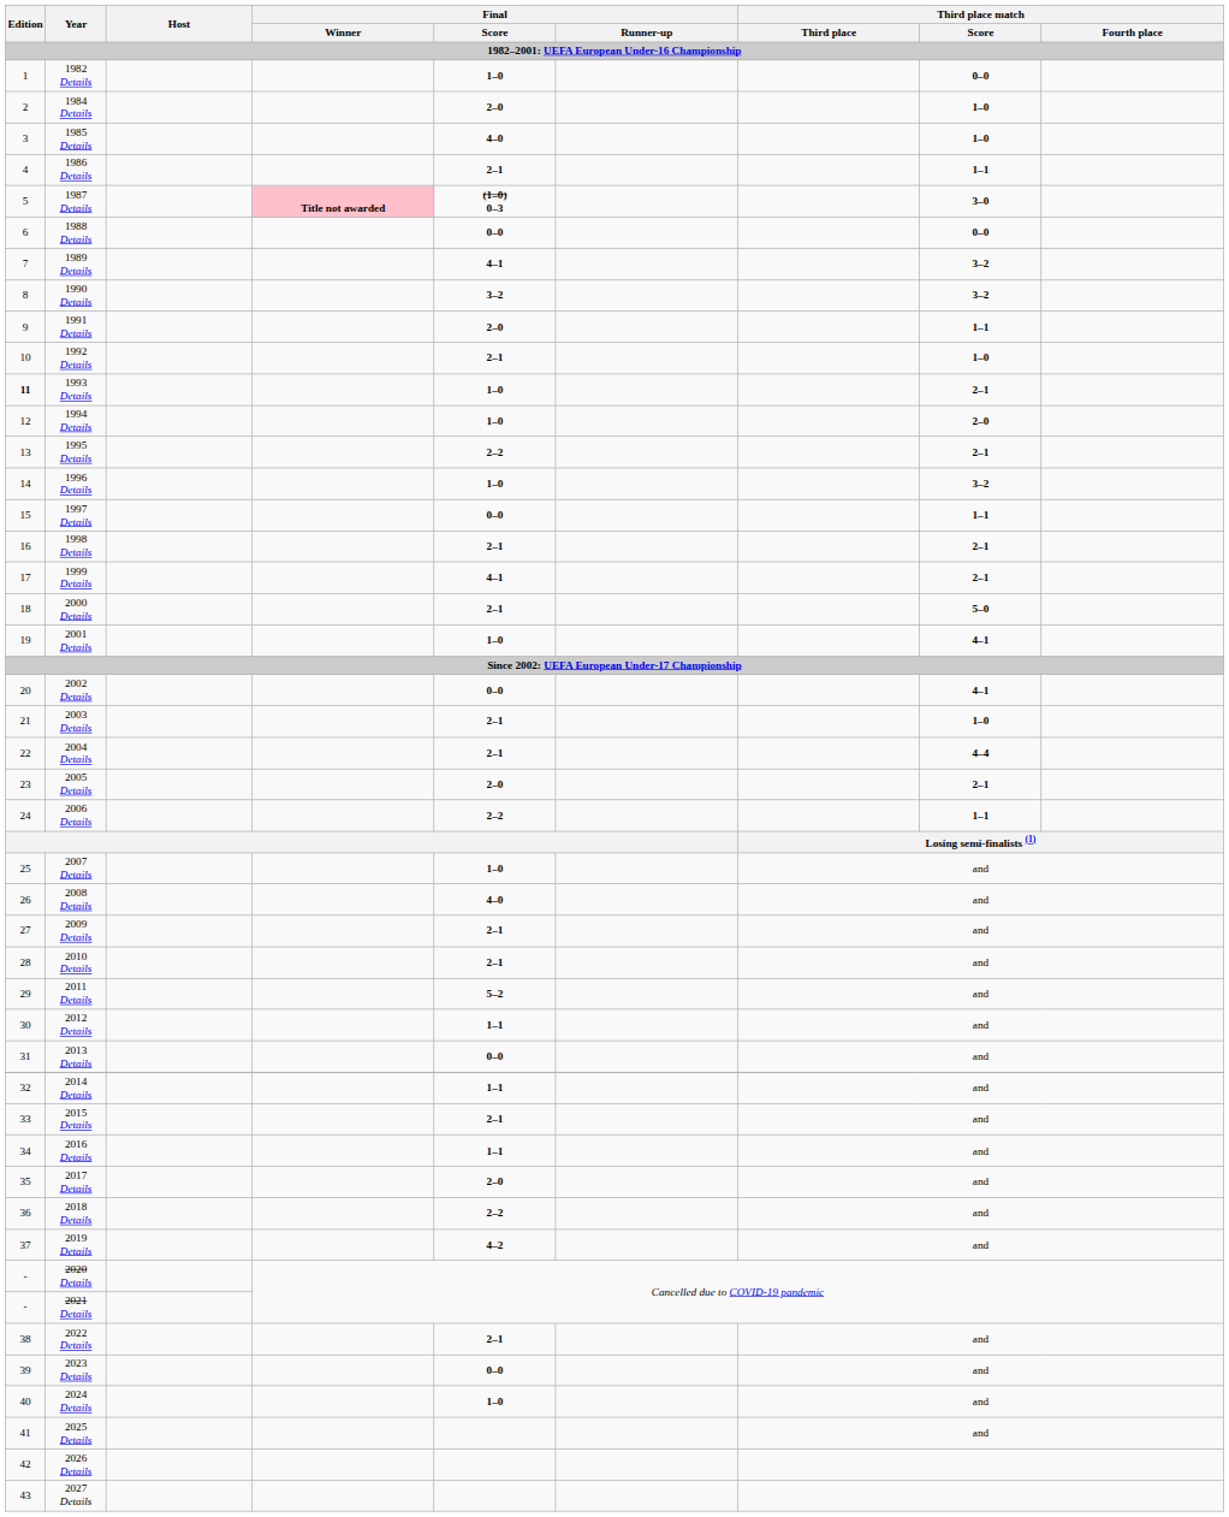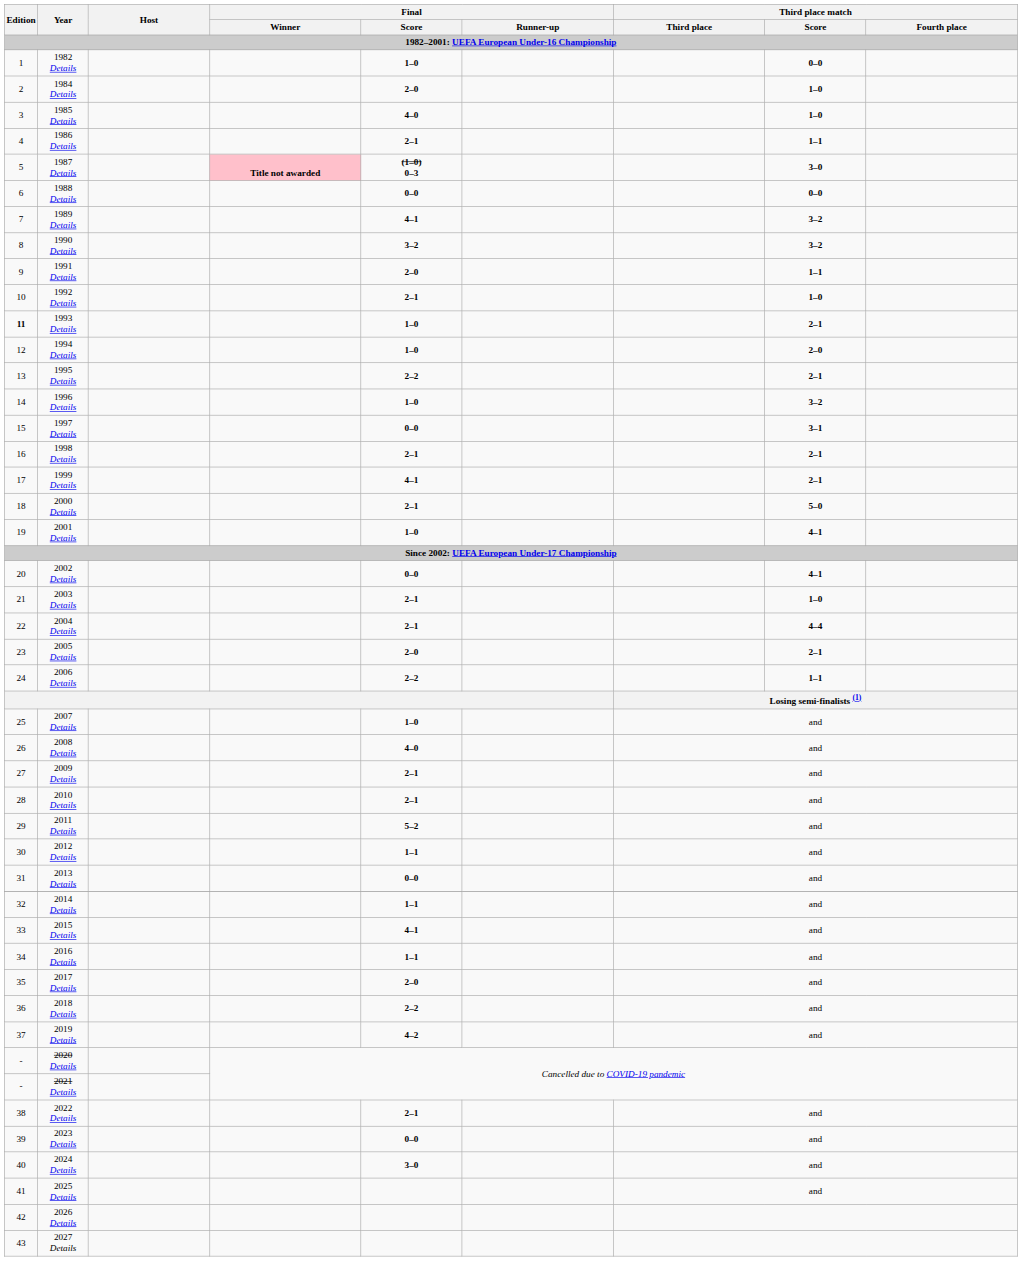 <table class="wikitable" style="font-size: 90%; text-align: center; width: 100%;">
 <tr>
 <th rowspan=2 width=3%>Edition</th>
 <th rowspan="2" width="5%">Year</th>
 <th rowspan="2" width="12%">Host</th>
 <th colspan="3">Final</th>
 <th colspan="3">Third place match</th>
 </tr>
 <tr>
 <th width="15%">Winner</th>
 <th width="10%">Score</th>
 <th width="15%">Runner-up</th>
 <th width="15%">Third place</th>
 <th width="10%">Score</th>
 <th width="15%">Fourth place</th>
 </tr>
 <tr>
 <td colspan="9" bgcolor="#cccccc"align=center><strong>1982–2001: <a href='#'>UEFA European Under-16 Championship</a></strong></td>
 </tr>
 <tr align=center>
 <td>1</td>
 <td>1982<br><em><a href='#'>Details</a></em></td>
 <td></td>
 <td><strong></strong></td>
 <td><strong>1–0</strong></td>
 <td></td>
 <td></td>
 <td><strong>0–0</strong><br></td>
 <td></td>
 </tr>
 <tr align=center>
 <td>2</td>
 <td>1984<br><em><a href='#'>Details</a></em></td>
 <td></td>
 <td><strong></strong></td>
 <td><strong>2–0</strong></td>
 <td></td>
 <td></td>
 <td><strong>1–0</strong></td>
 <td></td>
 </tr>
 <tr align=center>
 <td>3</td>
 <td>1985<br><em><a href='#'>Details</a></em></td>
 <td></td>
 <td><strong></strong></td>
 <td><strong>4–0</strong></td>
 <td></td>
 <td></td>
 <td><strong>1–0</strong></td>
 <td></td>
 </tr>
 <tr align=center>
 <td>4</td>
 <td>1986<br><em><a href='#'>Details</a></em></td>
 <td></td>
 <td><strong></strong></td>
 <td><strong>2–1</strong></td>
 <td></td>
 <td></td>
 <td><strong>1–1</strong><br></td>
 <td></td>
 </tr>
 <tr align=center>
 <td>5</td>
 <td>1987<br><em><a href='#'>Details</a></em></td>
 <td></td>
 <td bgcolor=pink><br><strong>Title not awarded</strong></td>
 <td><strong><s>(1–0)</s><br>0–3</strong></td>
 <td></td>
 <td></td>
 <td><strong>3–0</strong></td>
 <td></td>
 </tr>
 <tr align=center>
 <td>6</td>
 <td>1988<br><em><a href='#'>Details</a></em></td>
 <td></td>
 <td><strong></strong></td>
 <td><strong>0–0</strong><br></td>
 <td></td>
 <td></td>
 <td><strong>0–0</strong><br></td>
 <td></td>
 </tr>
 <tr align=center>
 <td>7</td>
 <td>1989<br><em><a href='#'>Details</a></em></td>
 <td></td>
 <td><strong></strong></td>
 <td><strong>4–1</strong></td>
 <td></td>
 <td></td>
 <td><strong>3–2</strong></td>
 <td></td>
 </tr>
 <tr align=center>
 <td>8</td>
 <td>1990<br><em><a href='#'>Details</a></em></td>
 <td></td>
 <td><strong></strong></td>
 <td><strong>3–2</strong><br></td>
 <td></td>
 <td></td>
 <td><strong>3–2</strong></td>
 <td></td>
 </tr>
 <tr align=center>
 <td>9</td>
 <td>1991<br><em><a href='#'>Details</a></em></td>
 <td></td>
 <td><strong></strong></td>
 <td><strong>2–0</strong></td>
 <td></td>
 <td></td>
 <td><strong>1–1</strong><br></td>
 <td></td>
 </tr>
 <tr align=center>
 <td>10</td>
 <td>1992<br><em><a href='#'>Details</a></em></td>
 <td></td>
 <td><strong></strong></td>
 <td><strong>2–1</strong></td>
 <td></td>
 <td></td>
 <td><strong>1–0</strong></td>
 <td></td>
 </tr>
 <tr align=center>
 <td><strong>11</strong></td>
 <td>1993<br><em><a href='#'>Details</a></em></td>
 <td></td>
 <td><strong></strong></td>
 <td><strong>1–0</strong></td>
 <td></td>
 <td></td>
 <td><strong>2–1</strong></td>
 <td></td>
 </tr>
 <tr align=center>
 <td>12</td>
 <td>1994<br><em><a href='#'>Details</a></em></td>
 <td></td>
 <td><strong></strong></td>
 <td><strong>1–0</strong></td>
 <td></td>
 <td></td>
 <td><strong>2–0</strong></td>
 <td></td>
 </tr>
 <tr align=center>
 <td>13</td>
 <td>1995<br><em><a href='#'>Details</a></em></td>
 <td></td>
 <td><strong></strong></td>
 <td><strong>2–2</strong><br></td>
 <td></td>
 <td></td>
 <td><strong>2–1</strong><br></td>
 <td></td>
 </tr>
 <tr align=center>
 <td>14</td>
 <td>1996<br><em><a href='#'>Details</a></em></td>
 <td></td>
 <td><strong></strong></td>
 <td><strong>1–0</strong></td>
 <td></td>
 <td></td>
 <td><strong>3–2</strong></td>
 <td></td>
 </tr>
 <tr align=center>
 <td>15</td>
 <td>1997<br><em><a href='#'>Details</a></em></td>
 <td></td>
 <td><strong></strong></td>
 <td><strong>0–0</strong><br></td>
 <td></td>
 <td></td>
-<td><strong>1–1</strong><br></td>
+<td><strong>3–1</strong></td>
 <td></td>
 </tr>
 <tr align=center>
 <td>16</td>
 <td>1998<br><em><a href='#'>Details</a></em></td>
 <td></td>
 <td><strong></strong></td>
 <td><strong>2–1</strong></td>
 <td></td>
 <td></td>
 <td><strong>2–1</strong></td>
 <td></td>
 </tr>
 <tr align=center>
 <td>17</td>
 <td>1999<br><em><a href='#'>Details</a></em></td>
 <td></td>
 <td><strong></strong></td>
 <td><strong>4–1</strong></td>
 <td></td>
 <td></td>
 <td><strong>2–1</strong></td>
 <td></td>
 </tr>
 <tr align=center>
 <td>18</td>
 <td>2000<br><em><a href='#'>Details</a></em></td>
 <td></td>
 <td><strong></strong></td>
 <td><strong>2–1</strong><br></td>
 <td></td>
 <td></td>
 <td><strong>5–0</strong></td>
 <td></td>
 </tr>
 <tr align=center>
 <td>19</td>
 <td>2001<br><em><a href='#'>Details</a></em></td>
 <td></td>
 <td><strong></strong></td>
 <td><strong>1–0</strong></td>
 <td></td>
 <td></td>
 <td><strong>4–1</strong></td>
 <td></td>
 </tr>
 <tr>
 <td colspan="9" bgcolor="#cccccc"align=center><strong>Since 2002: <a href='#'>UEFA European Under-17 Championship</a></strong></td>
 </tr>
 <tr align=center>
 <td>20</td>
 <td>2002<br><em><a href='#'>Details</a></em></td>
 <td></td>
 <td><strong></strong></td>
 <td><strong>0–0</strong><br></td>
 <td></td>
 <td></td>
 <td><strong>4–1</strong></td>
 <td></td>
 </tr>
 <tr align=center>
 <td>21</td>
 <td>2003<br><em><a href='#'>Details</a></em></td>
 <td></td>
 <td><strong></strong></td>
 <td><strong>2–1</strong></td>
 <td></td>
 <td></td>
 <td><strong>1–0</strong></td>
 <td></td>
 </tr>
 <tr align=center>
 <td>22</td>
 <td>2004<br><em><a href='#'>Details</a></em></td>
 <td></td>
 <td><strong></strong></td>
 <td><strong>2–1</strong></td>
 <td></td>
 <td></td>
 <td><strong>4–4</strong><br></td>
 <td></td>
 </tr>
 <tr align=center>
 <td>23</td>
 <td>2005<br><em><a href='#'>Details</a></em></td>
 <td></td>
 <td><strong></strong></td>
 <td><strong>2–0</strong></td>
 <td></td>
 <td></td>
 <td><strong>2–1</strong><br></td>
 <td></td>
 </tr>
 <tr align=center>
 <td>24</td>
 <td>2006<br><em><a href='#'>Details</a></em></td>
 <td></td>
 <td><strong></strong></td>
 <td><strong>2–2</strong><br></td>
 <td></td>
 <td></td>
 <td><strong>1–1</strong><br></td>
 <td></td>
 </tr>
 <tr>
 <th colspan=6 width=3%></th>
 <th colspan="3">Losing semi-finalists <sup><a href='#'>(1)</a></sup></th>
 </tr>
 <tr>
 <td>25</td>
 <td>2007<br><em><a href='#'>Details</a></em></td>
 <td></td>
 <td><strong></strong></td>
 <td><strong>1–0</strong></td>
 <td></td>
 <td colspan="3"> and </td>
 </tr>
 <tr align=center>
 <td>26</td>
 <td>2008<br><em><a href='#'>Details</a></em></td>
 <td></td>
 <td><strong></strong></td>
 <td><strong>4–0</strong></td>
 <td></td>
 <td colspan="3"> and </td>
 </tr>
 <tr align=center>
 <td>27</td>
 <td>2009<br><em><a href='#'>Details</a></em></td>
 <td></td>
 <td><strong></strong></td>
 <td><strong>2–1</strong><br></td>
 <td></td>
 <td colspan="3"> and </td>
 </tr>
 <tr align=center>
 <td>28</td>
 <td>2010<br><em><a href='#'>Details</a></em></td>
 <td></td>
 <td><strong></strong></td>
 <td><strong>2–1</strong></td>
 <td></td>
 <td colspan="3"> and </td>
 </tr>
 <tr align=center>
 <td>29</td>
 <td>2011<br><em><a href='#'>Details</a></em></td>
 <td></td>
 <td><strong></strong></td>
 <td><strong>5–2</strong></td>
 <td></td>
 <td colspan="3"> and </td>
 </tr>
 <tr align=center>
 <td>30</td>
 <td>2012<br><em><a href='#'>Details</a></em></td>
 <td></td>
 <td><strong></strong></td>
 <td><strong>1–1</strong><br></td>
 <td></td>
 <td colspan="3"> and </td>
 </tr>
 <tr align=center>
 <td>31</td>
 <td>2013<br><em><a href='#'>Details</a></em></td>
 <td></td>
 <td><strong></strong></td>
 <td><strong>0–0</strong><br></td>
 <td></td>
 <td colspan="3"> and </td>
 </tr>
 <tr align=center>
 </tr>
 <tr align=center>
 <td>32</td>
 <td>2014<br><em><a href='#'>Details</a></em></td>
 <td></td>
 <td><strong></strong></td>
 <td><strong>1–1</strong><br></td>
 <td></td>
 <td colspan="3"> and </td>
 </tr>
 <tr align=center>
 <td>33</td>
 <td>2015<br><em><a href='#'>Details</a></em></td>
 <td></td>
 <td><strong></strong></td>
-<td><strong>2–1</strong><br></td>
+<td><strong>4–1</strong></td>
 <td></td>
 <td colspan="3"> and </td>
 </tr>
 <tr align=center>
 <td>34</td>
 <td>2016<br><em><a href='#'>Details</a></em></td>
 <td></td>
 <td><strong></strong></td>
 <td><strong>1–1</strong><br></td>
 <td></td>
 <td colspan="3"> and </td>
 </tr>
 <tr align=center>
 <td>35</td>
 <td>2017<br><em><a href='#'>Details</a></em></td>
 <td></td>
 <td><strong></strong></td>
 <td><strong>2–0</strong></td>
 <td></td>
 <td colspan="3"> and </td>
 </tr>
 <tr align=center>
 <td>36</td>
 <td>2018<br><em><a href='#'>Details</a></em></td>
 <td></td>
 <td><strong></strong></td>
 <td><strong>2–2</strong><br></td>
 <td></td>
 <td colspan="3"> and </td>
 </tr>
 <tr align=center>
 <td>37</td>
 <td>2019<br><em><a href='#'>Details</a></em></td>
 <td></td>
 <td><strong></strong></td>
 <td><strong>4–2</strong></td>
 <td></td>
 <td colspan="3"> and </td>
 </tr>
 <tr align=center>
 <td>-</td>
 <td><del>2020</del><br><em><a href='#'>Details</a></em></td>
 <td></td>
 <td colspan="6" rowspan="2"><em>Cancelled due to <a href='#'>COVID-19 pandemic</a></em></td>
 </tr>
 <tr align=center>
 <td>-</td>
 <td><del>2021</del><br><em><a href='#'>Details</a></em></td>
 <td></td>
 </tr>
 <tr align=center>
 <td>38</td>
 <td>2022<br><em><a href='#'>Details</a></em></td>
 <td></td>
 <td><strong></strong></td>
 <td><strong>2–1</strong></td>
 <td></td>
 <td colspan="3"> and </td>
 </tr>
 <tr align=center>
 <td>39</td>
 <td>2023<br><em><a href='#'>Details</a></em></td>
 <td></td>
 <td><strong></strong></td>
 <td><strong>0–0</strong><br></td>
 <td></td>
 <td colspan="3"> and </td>
 </tr>
 <tr align=center>
 <td>40</td>
 <td>2024<br><em><a href='#'>Details</a></em></td>
 <td></td>
 <td><strong></strong></td>
-<td><strong>1–0</strong></td>
+<td><strong>3–0</strong></td>
 <td></td>
 <td colspan="3"> and </td>
 </tr>
 <tr align=center>
 <td>41</td>
 <td>2025<br><em><a href='#'>Details</a></em></td>
 <td></td>
 <td></td>
 <td></td>
 <td></td>
 <td colspan="3"> and </td>
 </tr>
 <tr align=center>
 <td>42</td>
 <td>2026<br><em><a href='#'>Details</a></em></td>
 <td></td>
 <td></td>
 <td></td>
 <td></td>
 <td colspan="3"></td>
 </tr>
 <tr align=center>
 <td>43</td>
 <td>2027<br><em>Details</em></td>
 <td></td>
 <td></td>
 <td></td>
 <td></td>
 <td colspan="3"></td>
 </tr>
 </table>
